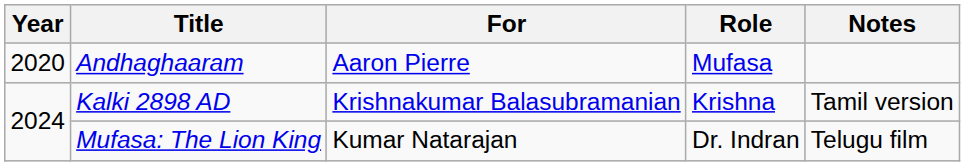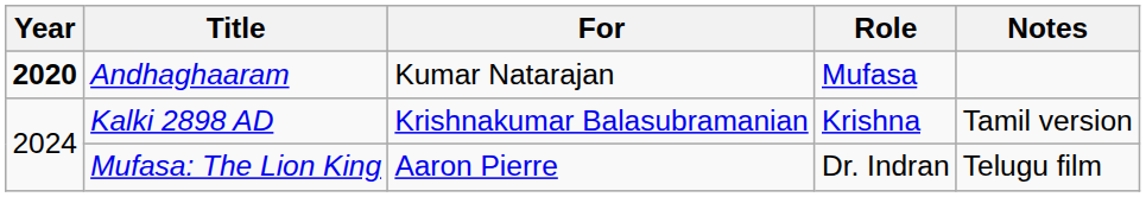 <table class="wikitable">
 <tr>
 <th scope="col">Year</th>
 <th scope="col">Title</th>
 <th scope="col">For</th>
 <th scope="col">Role</th>
 <th scope="col">Notes</th>
 </tr>
 <tr>
-<td>2020</td>
+<td><strong>2020</strong></td>
 <td><em><a href='#'>Andhaghaaram</a></em></td>
-<td><a href='#'>Aaron Pierre</a></td>
+<td>Kumar Natarajan</td>
 <td><a href='#'>Mufasa</a></td>
 <td></td>
 </tr>
 <tr>
 <td rowspan="2">2024</td>
 <td><em><a href='#'>Kalki 2898 AD</a></em></td>
 <td><a href='#'>Krishnakumar Balasubramanian</a></td>
 <td><a href='#'>Krishna</a></td>
 <td>Tamil version</td>
 </tr>
 <tr>
 <td><em><a href='#'>Mufasa: The Lion King</a></em></td>
-<td>Kumar Natarajan</td>
+<td><a href='#'>Aaron Pierre</a></td>
 <td>Dr. Indran</td>
 <td>Telugu film</td>
 </tr>
 </table>
